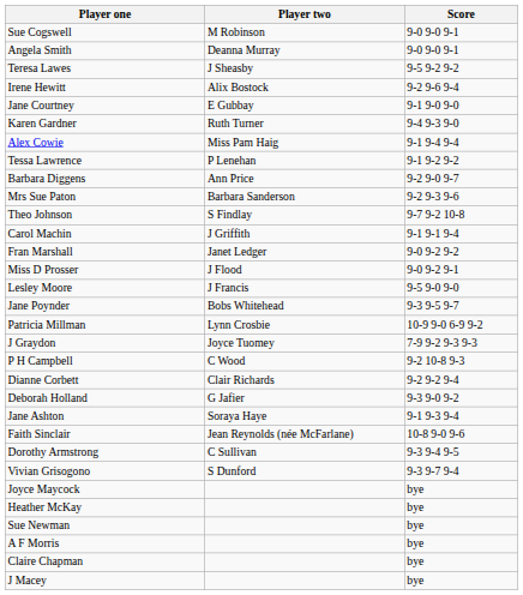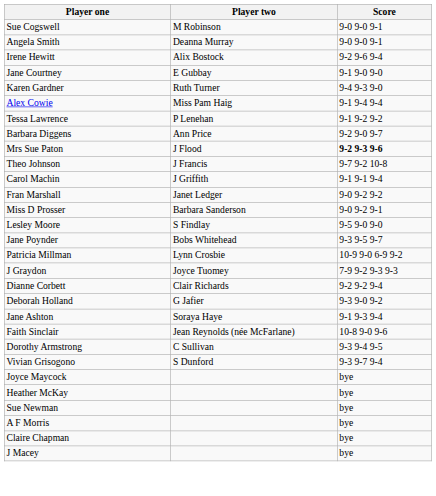 <table class="wikitable">
 <tr>
 <th width=270>Player one</th>
 <th width=270>Player two</th>
 <th width=150>Score</th>
 </tr>
 <tr>
 <td>Sue Cogswell</td>
 <td>M Robinson</td>
 <td>9-0 9-0 9-1</td>
 </tr>
 <tr>
 <td>Angela Smith</td>
 <td>Deanna Murray</td>
 <td>9-0 9-0 9-1</td>
-</tr>
-<tr>
-<td>Teresa Lawes</td>
-<td>J Sheasby</td>
-<td>9-5 9-2 9-2</td>
 </tr>
 <tr>
 <td>Irene Hewitt</td>
 <td>Alix Bostock</td>
 <td>9-2 9-6 9-4</td>
 </tr>
 <tr>
 <td>Jane Courtney</td>
 <td>E Gubbay</td>
 <td>9-1 9-0 9-0</td>
 </tr>
 <tr>
 <td>Karen Gardner</td>
 <td>Ruth Turner</td>
 <td>9-4 9-3 9-0</td>
 </tr>
 <tr>
 <td><a href='#'>Alex Cowie</a></td>
 <td> Miss Pam Haig</td>
 <td>9-1 9-4 9-4</td>
 </tr>
 <tr>
 <td>Tessa Lawrence</td>
 <td>P Lenehan</td>
 <td>9-1 9-2 9-2</td>
 </tr>
 <tr>
 <td>Barbara Diggens</td>
 <td>Ann Price</td>
 <td>9-2 9-0 9-7</td>
 </tr>
 <tr>
 <td> Mrs Sue Paton</td>
-<td>Barbara Sanderson</td>
-<td>9-2 9-3 9-6</td>
+<td>J Flood</td>
+<td><strong>9-2 9-3 9-6</strong></td>
 </tr>
 <tr>
 <td>Theo Johnson</td>
-<td>S Findlay</td>
+<td>J Francis</td>
 <td>9-7 9-2 10-8</td>
 </tr>
 <tr>
 <td>Carol Machin</td>
 <td>J Griffith</td>
 <td>9-1 9-1 9-4</td>
 </tr>
 <tr>
 <td>Fran Marshall</td>
 <td>Janet Ledger</td>
 <td>9-0 9-2 9-2</td>
 </tr>
 <tr>
 <td> Miss D Prosser</td>
-<td>J Flood</td>
+<td>Barbara Sanderson</td>
 <td>9-0 9-2 9-1</td>
 </tr>
 <tr>
 <td>Lesley Moore</td>
-<td>J Francis</td>
+<td>S Findlay</td>
 <td>9-5 9-0 9-0</td>
 </tr>
 <tr>
 <td>Jane Poynder</td>
 <td>Bobs Whitehead</td>
 <td>9-3 9-5 9-7</td>
 </tr>
 <tr>
 <td>Patricia Millman</td>
 <td>Lynn Crosbie</td>
 <td>10-9 9-0 6-9 9-2</td>
 </tr>
 <tr>
 <td>J Graydon</td>
 <td>Joyce Tuomey</td>
 <td>7-9 9-2 9-3 9-3</td>
-</tr>
-<tr>
-<td>P H Campbell</td>
-<td>C Wood</td>
-<td>9-2 10-8 9-3</td>
 </tr>
 <tr>
 <td>Dianne Corbett</td>
 <td>Clair Richards</td>
 <td>9-2 9-2 9-4</td>
 </tr>
 <tr>
 <td>Deborah Holland</td>
 <td>G Jafier</td>
 <td>9-3 9-0 9-2</td>
 </tr>
 <tr>
 <td>Jane Ashton</td>
 <td>Soraya Haye</td>
 <td>9-1 9-3 9-4</td>
 </tr>
 <tr>
 <td>Faith Sinclair</td>
 <td>Jean Reynolds (née McFarlane)</td>
 <td>10-8 9-0 9-6</td>
 </tr>
 <tr>
 <td>Dorothy Armstrong</td>
 <td>C Sullivan</td>
 <td>9-3 9-4 9-5</td>
 </tr>
 <tr>
 <td>Vivian Grisogono</td>
 <td>S Dunford</td>
 <td>9-3 9-7 9-4</td>
 </tr>
 <tr>
 <td>Joyce Maycock</td>
 <td></td>
 <td>bye</td>
 </tr>
 <tr>
 <td>Heather McKay</td>
 <td></td>
 <td>bye</td>
 </tr>
 <tr>
 <td>Sue Newman</td>
 <td></td>
 <td>bye</td>
 </tr>
 <tr>
 <td>A F Morris</td>
 <td></td>
 <td>bye</td>
 </tr>
 <tr>
 <td>Claire Chapman</td>
 <td></td>
 <td>bye</td>
 </tr>
 <tr>
 <td>J Macey</td>
 <td></td>
 <td>bye</td>
 </tr>
 </table>
